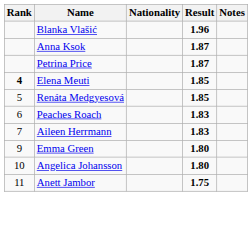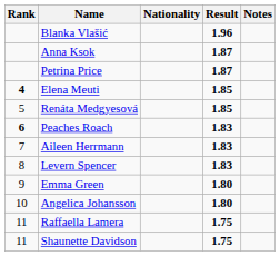 <table class="wikitable sortable" style="text-align:center">
 <tr>
 <th>Rank</th>
 <th>Name</th>
 <th>Nationality</th>
 <th>Result</th>
 <th>Notes</th>
 </tr>
 <tr>
 <td></td>
 <td align=left><a href='#'>Blanka Vlašić</a></td>
 <td align=left></td>
 <td><strong>1.96</strong></td>
 <td></td>
 </tr>
 <tr>
 <td></td>
 <td align=left><a href='#'>Anna Ksok</a></td>
 <td align=left></td>
 <td><strong>1.87</strong></td>
 <td></td>
 </tr>
 <tr>
 <td></td>
 <td align=left><a href='#'>Petrina Price</a></td>
 <td align=left></td>
 <td><strong>1.87</strong></td>
 <td></td>
 </tr>
 <tr>
 <td><strong>4</strong></td>
 <td align=left><a href='#'>Elena Meuti</a></td>
 <td align=left></td>
 <td><strong>1.85</strong></td>
 <td></td>
 </tr>
 <tr>
 <td>5</td>
 <td align=left><a href='#'>Renáta Medgyesová</a></td>
 <td align=left></td>
 <td><strong>1.85</strong></td>
 <td></td>
 </tr>
 <tr>
-<td>6</td>
+<td><strong>6</strong></td>
 <td align=left><a href='#'>Peaches Roach</a></td>
 <td align=left></td>
 <td><strong>1.83</strong></td>
 <td></td>
 </tr>
 <tr>
 <td>7</td>
 <td align=left><a href='#'>Aileen Herrmann</a></td>
+<td align=left></td>
+<td><strong>1.83</strong></td>
+<td></td>
+</tr>
+<tr>
+<td>8</td>
+<td align=left><a href='#'>Levern Spencer</a></td>
 <td align=left></td>
 <td><strong>1.83</strong></td>
 <td></td>
 </tr>
 <tr>
 <td>9</td>
 <td align=left><a href='#'>Emma Green</a></td>
 <td align=left></td>
 <td><strong>1.80</strong></td>
 <td></td>
 </tr>
 <tr>
 <td>10</td>
 <td align=left><a href='#'>Angelica Johansson</a></td>
 <td align=left></td>
 <td><strong>1.80</strong></td>
 <td></td>
 </tr>
 <tr>
 <td>11</td>
-<td align=left><a href='#'>Anett Jambor</a></td>
+<td align=left><a href='#'>Raffaella Lamera</a></td>
+<td align=left></td>
+<td><strong>1.75</strong></td>
+<td></td>
+</tr>
+<tr>
+<td>11</td>
+<td align=left><a href='#'>Shaunette Davidson</a></td>
 <td align=left></td>
 <td><strong>1.75</strong></td>
 <td></td>
 </tr>
 </table>
